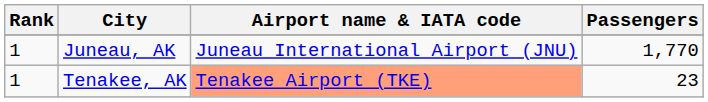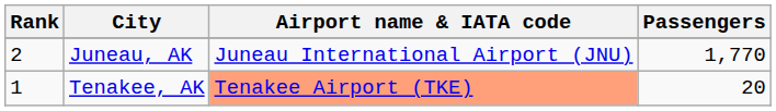 <table class="wikitable">
 <tr>
 <th>Rank</th>
 <th>City</th>
 <th>Airport name & IATA code</th>
 <th>Passengers</th>
 </tr>
 <tr>
 </tr>
 <tr>
-<td>1</td>
+<td>2</td>
 <td><a href='#'>Juneau, AK</a></td>
 <td><a href='#'>Juneau International Airport (JNU)</a></td>
 <td align="right">1,770</td>
 </tr>
 <tr>
 <td>1</td>
 <td><a href='#'>Tenakee, AK</a></td>
 <td style="background: lightsalmon;"><a href='#'>Tenakee Airport (TKE)</a></td>
-<td align="right">23</td>
+<td align="right">20</td>
 </tr>
 </table>
